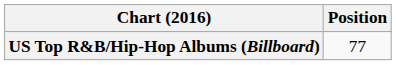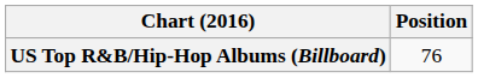 <table class="wikitable plainrowheaders" style="text-align:center">
 <tr>
 <th scope="col">Chart (2016)</th>
 <th scope="col">Position</th>
 </tr>
 <tr>
 <th scope="row">US Top R&B/Hip-Hop Albums (<em>Billboard</em>)</th>
-<td>77</td>
+<td>76</td>
 </tr>
 </table>
